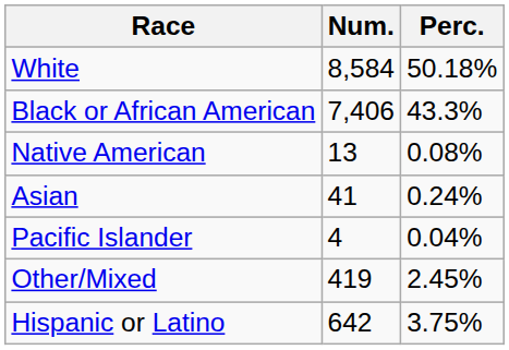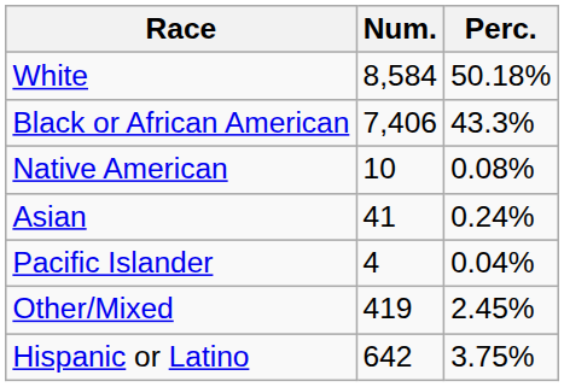 <table class="wikitable">
 <tr>
 <th>Race</th>
 <th>Num.</th>
 <th>Perc.</th>
 </tr>
 <tr>
 <td><a href='#'>White</a></td>
 <td>8,584</td>
 <td>50.18%</td>
 </tr>
 <tr>
 <td><a href='#'>Black or African American</a></td>
 <td>7,406</td>
 <td>43.3%</td>
 </tr>
 <tr>
 <td><a href='#'>Native American</a></td>
-<td>13</td>
+<td>10</td>
 <td>0.08%</td>
 </tr>
 <tr>
 <td><a href='#'>Asian</a></td>
 <td>41</td>
 <td>0.24%</td>
 </tr>
 <tr>
 <td><a href='#'>Pacific Islander</a></td>
 <td>4</td>
 <td>0.04%</td>
 </tr>
 <tr>
 <td><a href='#'>Other/Mixed</a></td>
 <td>419</td>
 <td>2.45%</td>
 </tr>
 <tr>
 <td><a href='#'>Hispanic</a> or <a href='#'>Latino</a></td>
 <td>642</td>
 <td>3.75%</td>
 </tr>
 </table>
